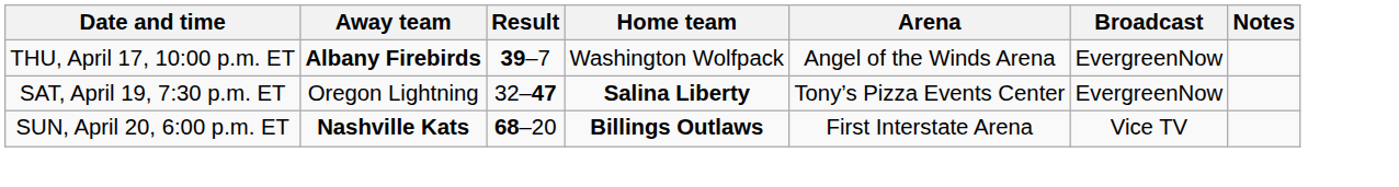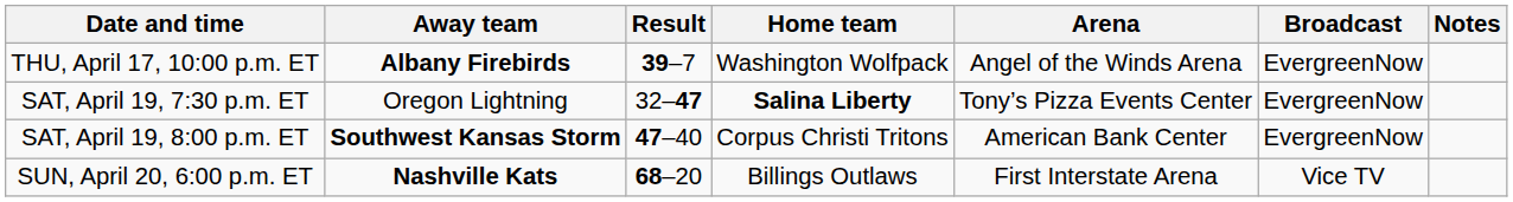 <table class="wikitable" style="text-align:center;">
 <tr>
 <th>Date and time</th>
 <th>Away team</th>
 <th>Result</th>
 <th>Home team</th>
 <th>Arena</th>
 <th>Broadcast</th>
 <th>Notes</th>
 </tr>
 <tr>
 <td>THU, April 17, 10:00 p.m. ET</td>
 <td><strong>Albany Firebirds</strong></td>
 <td><strong>39</strong>–7</td>
 <td>Washington Wolfpack</td>
 <td>Angel of the Winds Arena</td>
 <td>EvergreenNow</td>
 <td></td>
 </tr>
 <tr>
 <td>SAT, April 19, 7:30 p.m. ET</td>
 <td>Oregon Lightning</td>
 <td>32–<strong>47</strong></td>
 <td><strong>Salina Liberty</strong></td>
 <td>Tony’s Pizza Events Center</td>
 <td>EvergreenNow</td>
 <td></td>
 </tr>
 <tr>
+<td>SAT, April 19, 8:00 p.m. ET</td>
+<td><strong>Southwest Kansas Storm</strong></td>
+<td><strong>47</strong>–40</td>
+<td>Corpus Christi Tritons</td>
+<td>American Bank Center</td>
+<td>EvergreenNow</td>
+<td></td>
+</tr>
+<tr>
 <td>SUN, April 20, 6:00 p.m. ET</td>
 <td><strong>Nashville Kats</strong></td>
 <td><strong>68</strong>–20</td>
-<td><strong>Billings Outlaws</strong></td>
+<td>Billings Outlaws</td>
 <td>First Interstate Arena</td>
 <td>Vice TV</td>
 <td></td>
 </tr>
 </table>
